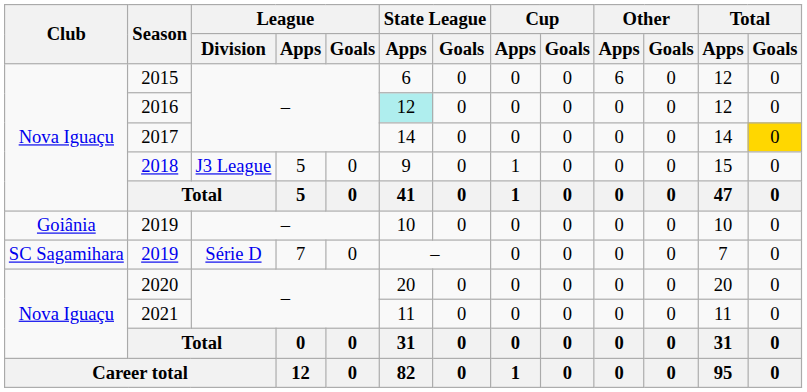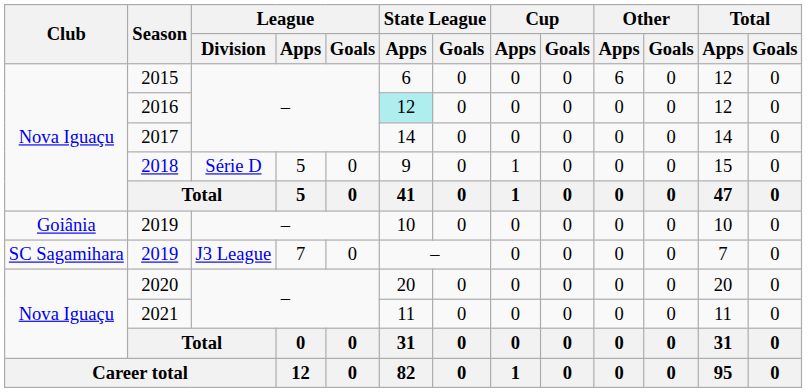 <table class="wikitable" style="text-align: center">
 <tr>
 <th rowspan="2">Club</th>
 <th rowspan="2">Season</th>
 <th colspan="3">League</th>
 <th colspan="2">State League</th>
 <th colspan="2">Cup</th>
 <th colspan="2">Other</th>
 <th colspan="2">Total</th>
 </tr>
 <tr>
 <th>Division</th>
 <th>Apps</th>
 <th>Goals</th>
 <th>Apps</th>
 <th>Goals</th>
 <th>Apps</th>
 <th>Goals</th>
 <th>Apps</th>
 <th>Goals</th>
 <th>Apps</th>
 <th>Goals</th>
 </tr>
 <tr>
 <td rowspan="5"><a href='#'>Nova Iguaçu</a></td>
 <td>2015</td>
 <td rowspan="3" colspan="3">–</td>
 <td>6</td>
 <td>0</td>
 <td>0</td>
 <td>0</td>
 <td>6</td>
 <td>0</td>
 <td>12</td>
 <td>0</td>
 </tr>
 <tr>
 <td>2016</td>
 <td style="background: paleturquoise;">12</td>
 <td>0</td>
 <td>0</td>
 <td>0</td>
 <td>0</td>
 <td>0</td>
 <td>12</td>
 <td>0</td>
 </tr>
 <tr>
 <td>2017</td>
 <td>14</td>
 <td>0</td>
 <td>0</td>
 <td>0</td>
 <td>0</td>
 <td>0</td>
 <td>14</td>
-<td style="background: gold;">0</td>
+<td>0</td>
 </tr>
 <tr>
 <td><a href='#'>2018</a></td>
-<td><a href='#'>J3 League</a></td>
+<td><a href='#'>Série D</a></td>
 <td>5</td>
 <td>0</td>
 <td>9</td>
 <td>0</td>
 <td>1</td>
 <td>0</td>
 <td>0</td>
 <td>0</td>
 <td>15</td>
 <td>0</td>
 </tr>
 <tr>
 <th colspan="2"><strong>Total</strong></th>
 <th>5</th>
 <th>0</th>
 <th>41</th>
 <th>0</th>
 <th>1</th>
 <th>0</th>
 <th>0</th>
 <th>0</th>
 <th>47</th>
 <th>0</th>
 </tr>
 <tr>
 <td><a href='#'>Goiânia</a></td>
 <td>2019</td>
 <td colspan="3">–</td>
 <td>10</td>
 <td>0</td>
 <td>0</td>
 <td>0</td>
 <td>0</td>
 <td>0</td>
 <td>10</td>
 <td>0</td>
 </tr>
 <tr>
 <td><a href='#'>SC Sagamihara</a></td>
 <td><a href='#'>2019</a></td>
-<td><a href='#'>Série D</a></td>
+<td><a href='#'>J3 League</a></td>
 <td>7</td>
 <td>0</td>
 <td colspan="2">–</td>
 <td>0</td>
 <td>0</td>
 <td>0</td>
 <td>0</td>
 <td>7</td>
 <td>0</td>
 </tr>
 <tr>
 <td rowspan="3"><a href='#'>Nova Iguaçu</a></td>
 <td>2020</td>
 <td rowspan="2" colspan="3">–</td>
 <td>20</td>
 <td>0</td>
 <td>0</td>
 <td>0</td>
 <td>0</td>
 <td>0</td>
 <td>20</td>
 <td>0</td>
 </tr>
 <tr>
 <td>2021</td>
 <td>11</td>
 <td>0</td>
 <td>0</td>
 <td>0</td>
 <td>0</td>
 <td>0</td>
 <td>11</td>
 <td>0</td>
 </tr>
 <tr>
 <th colspan="2"><strong>Total</strong></th>
 <th>0</th>
 <th>0</th>
 <th>31</th>
 <th>0</th>
 <th>0</th>
 <th>0</th>
 <th>0</th>
 <th>0</th>
 <th>31</th>
 <th>0</th>
 </tr>
 <tr>
 <th colspan="3"><strong>Career total</strong></th>
 <th>12</th>
 <th>0</th>
 <th>82</th>
 <th>0</th>
 <th>1</th>
 <th>0</th>
 <th>0</th>
 <th>0</th>
 <th>95</th>
 <th>0</th>
 </tr>
 </table>
